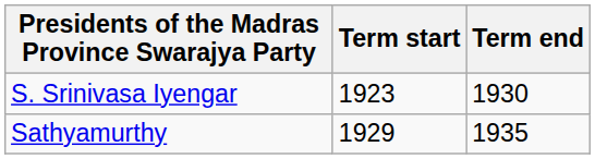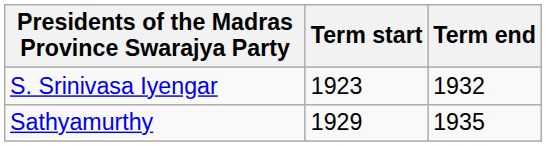 <table class="wikitable" align="center">
 <tr>
 <th width="200px" align="left">Presidents of the Madras Province Swarajya Party</th>
 <th>Term start</th>
 <th>Term end</th>
 </tr>
 <tr>
 <td><a href='#'>S. Srinivasa Iyengar</a></td>
 <td>1923</td>
-<td>1930</td>
+<td>1932</td>
 </tr>
 <tr>
 <td><a href='#'>Sathyamurthy</a></td>
 <td>1929</td>
 <td>1935</td>
 </tr>
 </table>
